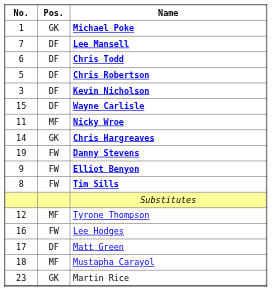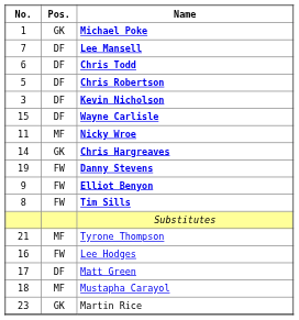 <table border="2" cellpadding="4" style="border-collapse:collapse; text-align:center;">
 <tr style="background:white">
 <th width=10%><span> No.</span></th>
 <th width=10%><span> Pos.</span></th>
 <th width=60%><span> Name</span></th>
 </tr>
 <tr>
 <td>1</td>
 <td>GK</td>
 <td align="left"> <strong><a href='#'>Michael Poke</a></strong></td>
 </tr>
 <tr>
 <td>7</td>
 <td>DF</td>
 <td align="left"> <strong><a href='#'>Lee Mansell</a></strong></td>
 </tr>
 <tr>
 <td>6</td>
 <td>DF</td>
 <td align="left"> <strong><a href='#'>Chris Todd</a></strong></td>
 </tr>
 <tr>
 <td>5</td>
 <td>DF</td>
 <td align="left"> <strong><a href='#'>Chris Robertson</a></strong></td>
 </tr>
 <tr>
 <td>3</td>
 <td>DF</td>
 <td align="left"> <strong><a href='#'>Kevin Nicholson</a></strong></td>
 </tr>
 <tr>
 <td>15</td>
 <td>DF</td>
 <td align="left"> <strong><a href='#'>Wayne Carlisle</a></strong> </td>
 </tr>
 <tr>
 <td>11</td>
 <td>MF</td>
 <td align="left"> <strong><a href='#'>Nicky Wroe</a></strong></td>
 </tr>
 <tr>
 <td>14</td>
 <td>GK</td>
 <td align="left"> <strong><a href='#'>Chris Hargreaves</a></strong> </td>
 </tr>
 <tr>
 <td>19</td>
 <td>FW</td>
 <td align="left"> <strong><a href='#'>Danny Stevens</a></strong> </td>
 </tr>
 <tr>
 <td>9</td>
 <td>FW</td>
 <td align="left"> <strong><a href='#'>Elliot Benyon</a></strong> </td>
 </tr>
 <tr>
 <td>8</td>
 <td>FW</td>
 <td align="left"> <strong><a href='#'>Tim Sills</a></strong> </td>
 </tr>
 <tr style="background:#FFFF99;">
 <td></td>
 <td></td>
 <td><em>Substitutes</em></td>
 </tr>
 <tr>
-<td>12</td>
+<td>21</td>
 <td>MF</td>
 <td align="left"> <a href='#'>Tyrone Thompson</a> </td>
 </tr>
 <tr>
 <td>16</td>
 <td>FW</td>
 <td align="left"> <a href='#'>Lee Hodges</a> </td>
 </tr>
 <tr>
 <td>17</td>
 <td>DF</td>
 <td align="left"> <a href='#'>Matt Green</a></td>
 </tr>
 <tr>
 <td>18</td>
 <td>MF</td>
 <td align="left"> <a href='#'>Mustapha Carayol</a> </td>
 </tr>
 <tr>
 <td>23</td>
 <td>GK</td>
 <td align="left"> Martin Rice</td>
 </tr>
 <tr>
 </tr>
 </table>
